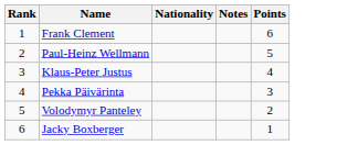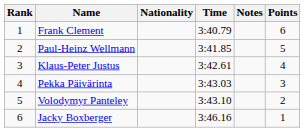 <table class="wikitable sortable" style="text-align:center">
 <tr>
 <th>Rank</th>
 <th>Name</th>
 <th>Nationality</th>
+<th>Time</th>
 <th>Notes</th>
 <th>Points</th>
 </tr>
 <tr>
 <td>1</td>
 <td align=left><a href='#'>Frank Clement</a></td>
 <td align=left></td>
+<td>3:40.79</td>
 <td></td>
 <td>6</td>
 </tr>
 <tr>
 <td>2</td>
 <td align=left><a href='#'>Paul-Heinz Wellmann</a></td>
 <td align=left></td>
+<td>3:41.85</td>
 <td></td>
 <td>5</td>
 </tr>
 <tr>
 <td>3</td>
 <td align=left><a href='#'>Klaus-Peter Justus</a></td>
 <td align=left></td>
+<td>3:42.61</td>
 <td></td>
 <td>4</td>
 </tr>
 <tr>
 <td>4</td>
 <td align=left><a href='#'>Pekka Päivärinta</a></td>
 <td align=left></td>
+<td>3:43.03</td>
 <td></td>
 <td>3</td>
 </tr>
 <tr>
 <td>5</td>
 <td align=left><a href='#'>Volodymyr Panteley</a></td>
 <td align=left></td>
+<td>3:43.10</td>
 <td></td>
 <td>2</td>
 </tr>
 <tr>
 <td>6</td>
 <td align=left><a href='#'>Jacky Boxberger</a></td>
 <td align=left></td>
+<td>3:46.16</td>
 <td></td>
 <td>1</td>
 </tr>
 </table>
